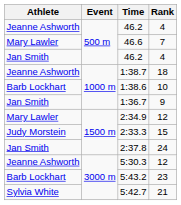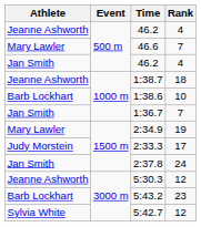 <table class=wikitable style=font-size:90%;text-align:center>
 <tr>
 <th>Athlete</th>
 <th>Event</th>
 <th>Time</th>
 <th>Rank</th>
 </tr>
 <tr>
 <td align=left><a href='#'>Jeanne Ashworth</a></td>
 <td align=left rowspan=3><a href='#'>500 m</a></td>
 <td>46.2</td>
 <td>4</td>
 </tr>
 <tr>
 <td align=left><a href='#'>Mary Lawler</a></td>
 <td>46.6</td>
 <td>7</td>
 </tr>
 <tr>
 <td align=left><a href='#'>Jan Smith</a></td>
 <td>46.2</td>
 <td>4</td>
 </tr>
 <tr>
 <td align=left><a href='#'>Jeanne Ashworth</a></td>
 <td align=left rowspan=3><a href='#'>1000 m</a></td>
 <td>1:38.7</td>
 <td>18</td>
 </tr>
 <tr>
 <td align=left><a href='#'>Barb Lockhart</a></td>
 <td>1:38.6</td>
 <td>10</td>
 </tr>
 <tr>
 <td align=left><a href='#'>Jan Smith</a></td>
 <td>1:36.7</td>
-<td>9</td>
+<td>7</td>
 </tr>
 <tr>
 <td align=left><a href='#'>Mary Lawler</a></td>
 <td align=left rowspan=3><a href='#'>1500 m</a></td>
 <td>2:34.9</td>
-<td>12</td>
+<td>19</td>
 </tr>
 <tr>
 <td align=left><a href='#'>Judy Morstein</a></td>
 <td>2:33.3</td>
-<td>15</td>
+<td>17</td>
 </tr>
 <tr>
 <td align=left><a href='#'>Jan Smith</a></td>
 <td>2:37.8</td>
 <td>24</td>
 </tr>
 <tr>
 <td align=left><a href='#'>Jeanne Ashworth</a></td>
 <td align=left rowspan=3><a href='#'>3000 m</a></td>
 <td>5:30.3</td>
 <td>12</td>
 </tr>
 <tr>
 <td align=left><a href='#'>Barb Lockhart</a></td>
 <td>5:43.2</td>
 <td>23</td>
 </tr>
 <tr>
 <td align=left><a href='#'>Sylvia White</a></td>
 <td>5:42.7</td>
-<td>21</td>
+<td>12</td>
 </tr>
 </table>
